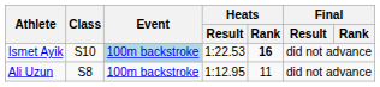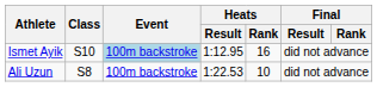 <table class=wikitable style="font-size:90%">
 <tr>
 <th rowspan="2">Athlete</th>
 <th rowspan="2">Class</th>
 <th rowspan="2">Event</th>
 <th colspan="2">Heats</th>
 <th colspan="2">Final</th>
 </tr>
 <tr>
 <th>Result</th>
 <th>Rank</th>
 <th>Result</th>
 <th>Rank</th>
 </tr>
 <tr>
 <td><a href='#'>Ismet Ayik</a></td>
 <td style="text-align:center;">S10</td>
 <td style="background: lightblue;"><a href='#'>100m backstroke</a></td>
-<td style="text-align:center;">1:22.53</td>
-<td style="text-align:center;"><strong>16</strong></td>
+<td style="text-align:center;">1:12.95</td>
+<td style="text-align:center;">16</td>
 <td style="text-align:center;" colspan="2">did not advance</td>
 </tr>
 <tr>
 <td><a href='#'>Ali Uzun</a></td>
 <td style="text-align:center;">S8</td>
 <td><a href='#'>100m backstroke</a></td>
-<td style="text-align:center;">1:12.95</td>
-<td style="text-align:center;">11</td>
+<td style="text-align:center;">1:22.53</td>
+<td style="text-align:center;">10</td>
 <td style="text-align:center;" colspan="2">did not advance</td>
 </tr>
 </table>
